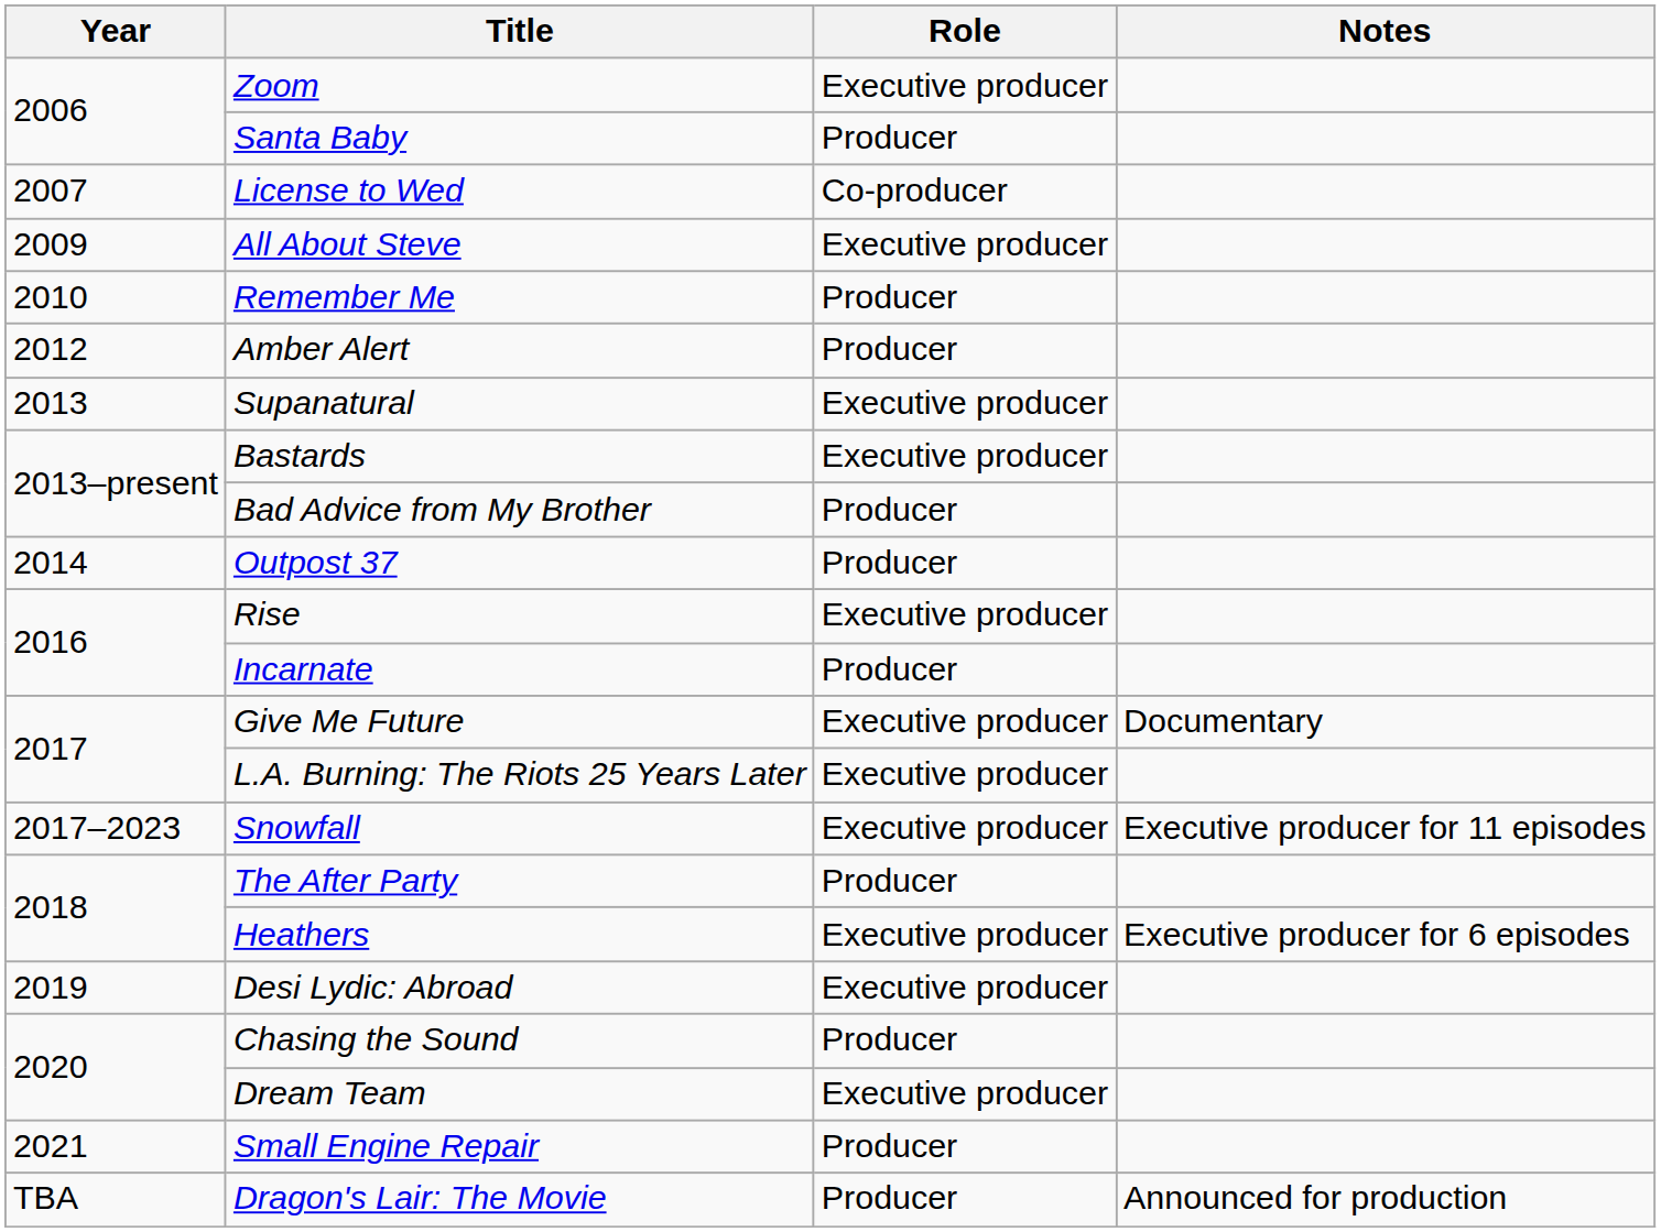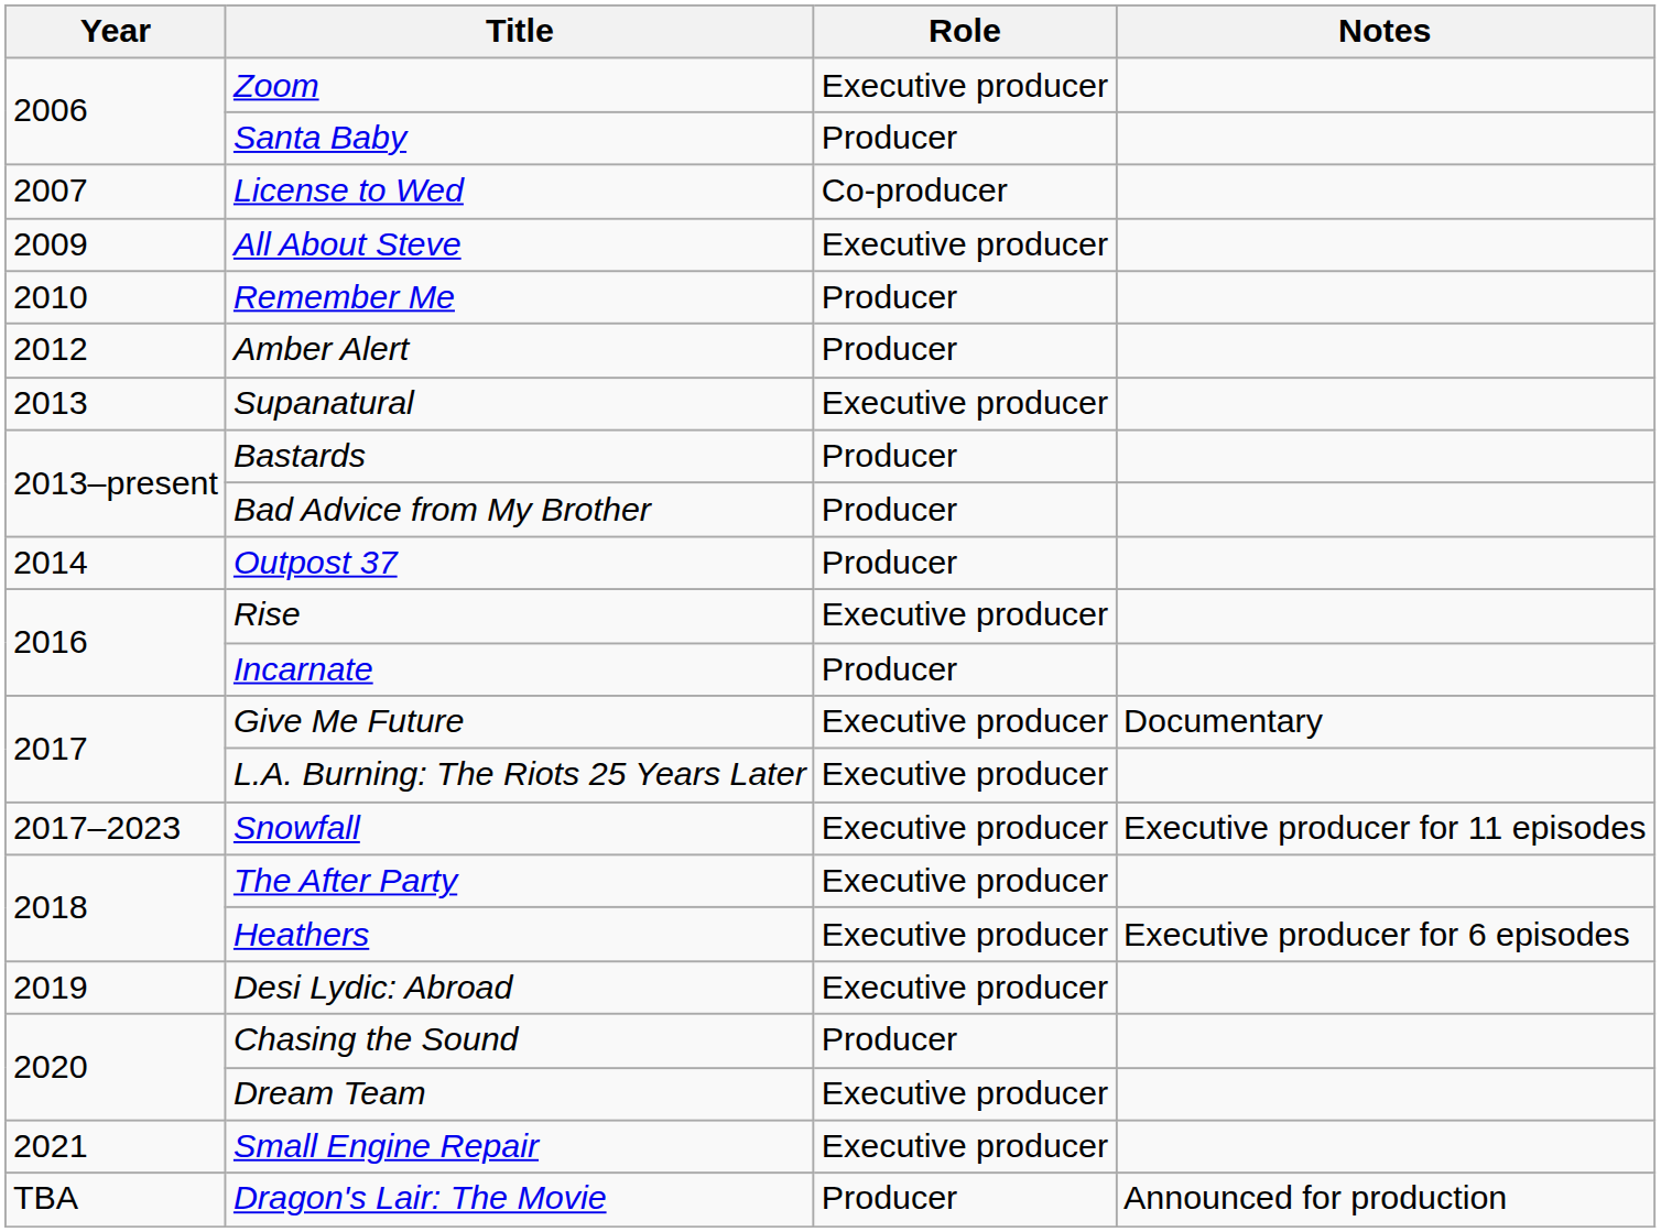 <table class="wikitable sortable">
 <tr>
 <th>Year</th>
 <th>Title</th>
 <th>Role</th>
 <th class="unsortable">Notes</th>
 </tr>
 <tr>
 <td rowspan=2>2006</td>
 <td><em><a href='#'>Zoom</a></em></td>
 <td>Executive producer</td>
 <td></td>
 </tr>
 <tr>
 <td><em><a href='#'>Santa Baby</a></em></td>
 <td>Producer</td>
 <td></td>
 </tr>
 <tr>
 <td>2007</td>
 <td><em><a href='#'>License to Wed</a></em></td>
 <td>Co-producer</td>
 <td></td>
 </tr>
 <tr>
 <td>2009</td>
 <td><em><a href='#'>All About Steve</a></em></td>
 <td>Executive producer</td>
 <td></td>
 </tr>
 <tr>
 <td>2010</td>
 <td><em><a href='#'>Remember Me</a></em></td>
 <td>Producer</td>
 <td></td>
 </tr>
 <tr>
 <td>2012</td>
 <td><em>Amber Alert</em></td>
 <td>Producer</td>
 <td></td>
 </tr>
 <tr>
 <td>2013</td>
 <td><em>Supanatural</em></td>
 <td>Executive producer</td>
 <td></td>
 </tr>
 <tr>
 <td rowspan=2>2013–present</td>
 <td><em>Bastards</em></td>
-<td>Executive producer</td>
+<td>Producer</td>
 <td></td>
 </tr>
 <tr>
 <td><em>Bad Advice from My Brother</em></td>
 <td>Producer</td>
 <td></td>
 </tr>
 <tr>
 <td>2014</td>
 <td><em><a href='#'>Outpost 37</a></em></td>
 <td>Producer</td>
 <td></td>
 </tr>
 <tr>
 <td rowspan=2>2016</td>
 <td><em>Rise</em></td>
 <td>Executive producer</td>
 <td></td>
 </tr>
 <tr>
 <td><em><a href='#'>Incarnate</a></em></td>
 <td>Producer</td>
 <td></td>
 </tr>
 <tr>
 <td rowspan=2>2017</td>
 <td><em>Give Me Future</em></td>
 <td>Executive producer</td>
 <td>Documentary</td>
 </tr>
 <tr>
 <td><em>L.A. Burning: The Riots 25 Years Later</em></td>
 <td>Executive producer</td>
 <td></td>
 </tr>
 <tr>
 <td>2017–2023</td>
 <td><em><a href='#'>Snowfall</a></em></td>
 <td>Executive producer</td>
 <td>Executive producer for 11 episodes</td>
 </tr>
 <tr>
 <td rowspan="2">2018</td>
 <td><em><a href='#'>The After Party</a></em></td>
-<td>Producer</td>
+<td>Executive producer</td>
 <td></td>
 </tr>
 <tr>
 <td><em><a href='#'>Heathers</a></em></td>
 <td>Executive producer</td>
 <td>Executive producer for 6 episodes</td>
 </tr>
 <tr>
 <td>2019</td>
 <td><em>Desi Lydic: Abroad</em></td>
 <td>Executive producer</td>
 <td></td>
 </tr>
 <tr>
 <td rowspan=2>2020</td>
 <td><em>Chasing the Sound</em></td>
 <td>Producer</td>
 <td></td>
 </tr>
 <tr>
 <td><em>Dream Team</em></td>
 <td>Executive producer</td>
 <td></td>
 </tr>
 <tr>
 <td>2021</td>
 <td><em><a href='#'>Small Engine Repair</a></em></td>
-<td>Producer</td>
+<td>Executive producer</td>
 <td></td>
 </tr>
 <tr>
 <td>TBA</td>
 <td><em><a href='#'>Dragon's Lair: The Movie</a></em></td>
 <td>Producer</td>
 <td>Announced for production</td>
 </tr>
 <tr>
 </tr>
 </table>
